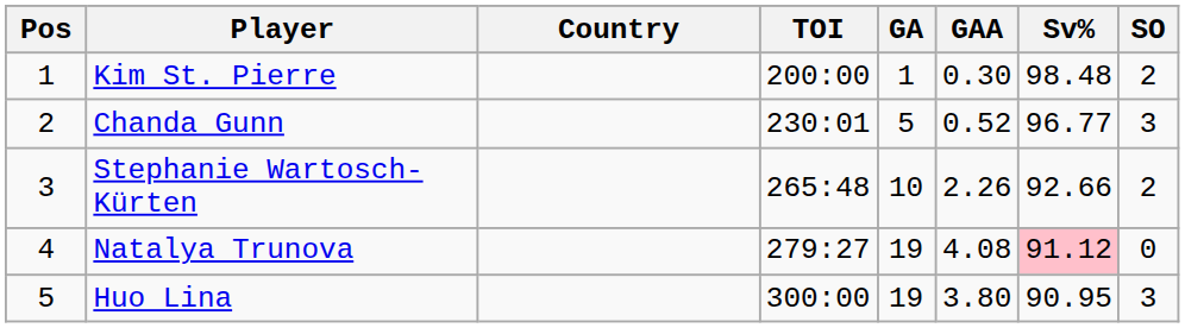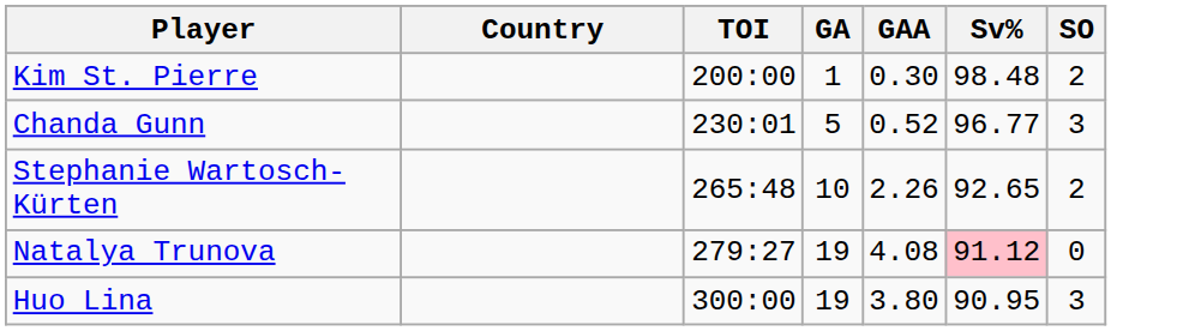 <table class="wikitable sortable" style="text-align: center;">
 <tr>
-<th width=30>Pos</th>
 <th width=170>Player</th>
 <th width=120>Country</th>
 <th width=20>TOI</th>
 <th width=20>GA</th>
 <th width=20>GAA</th>
 <th width=20>Sv%</th>
 <th width=20>SO</th>
 </tr>
 <tr>
-<td>1</td>
 <td align=left><a href='#'>Kim St. Pierre</a></td>
 <td align=left></td>
 <td>200:00</td>
 <td>1</td>
 <td>0.30</td>
 <td>98.48</td>
 <td>2</td>
 </tr>
 <tr>
-<td>2</td>
 <td align=left><a href='#'>Chanda Gunn</a></td>
 <td align=left></td>
 <td>230:01</td>
 <td>5</td>
 <td>0.52</td>
 <td>96.77</td>
 <td>3</td>
 </tr>
 <tr>
-<td>3</td>
 <td align=left><a href='#'>Stephanie Wartosch-Kürten</a></td>
 <td align=left></td>
 <td>265:48</td>
 <td>10</td>
 <td>2.26</td>
-<td>92.66</td>
+<td>92.65</td>
 <td>2</td>
 </tr>
 <tr>
-<td>4</td>
 <td align=left><a href='#'>Natalya Trunova</a></td>
 <td align=left></td>
 <td>279:27</td>
 <td>19</td>
 <td>4.08</td>
 <td style="background: pink;">91.12</td>
 <td>0</td>
 </tr>
 <tr>
-<td>5</td>
 <td align=left><a href='#'>Huo Lina</a></td>
 <td align=left></td>
 <td>300:00</td>
 <td>19</td>
 <td>3.80</td>
 <td>90.95</td>
 <td>3</td>
 </tr>
 </table>
